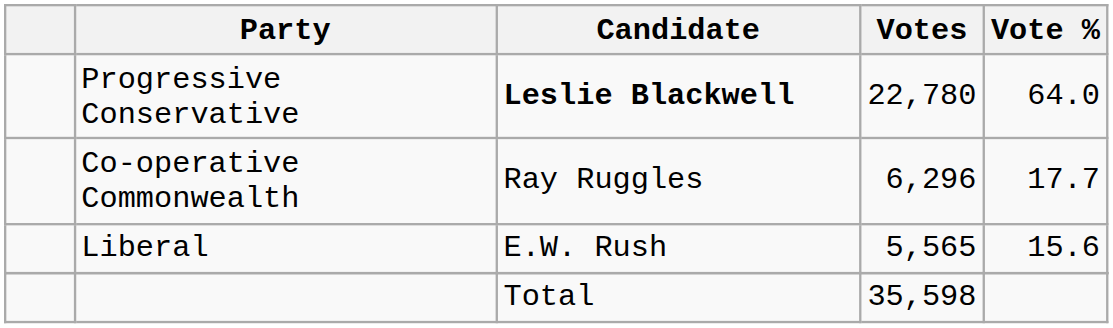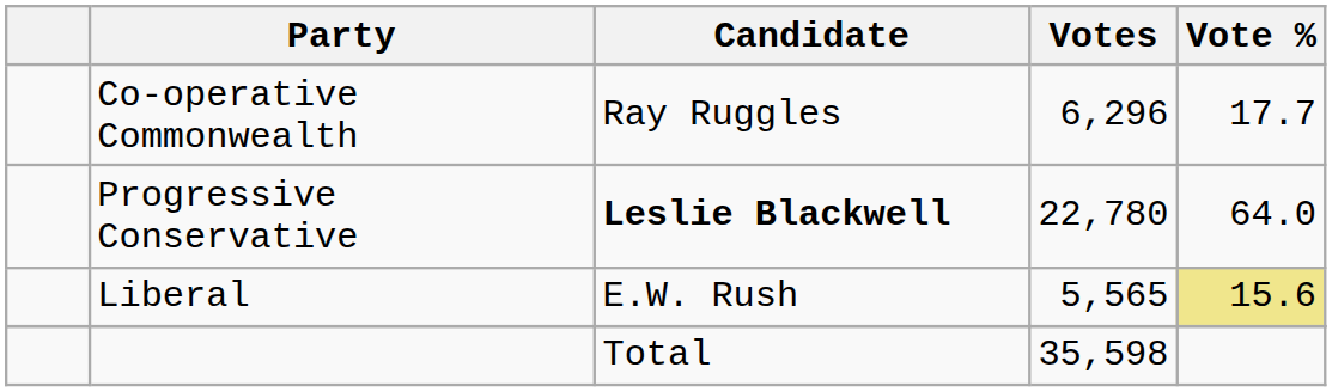 <table class="wikitable">
 <tr>
 <th></th>
 <th scope="col" width="175">Party</th>
 <th scope="col" width="150">Candidate</th>
 <th>Votes</th>
 <th>Vote %</th>
 </tr>
 <tr>
 <td>   </td>
+<td>Co-operative Commonwealth</td>
+<td>Ray Ruggles</td>
+<td align=right>6,296</td>
+<td align=right>17.7</td>
+</tr>
+<tr>
+<td>   </td>
 <td>Progressive Conservative</td>
 <td><strong>Leslie Blackwell</strong></td>
 <td align=right>22,780</td>
 <td align=right>64.0</td>
 </tr>
 <tr>
 <td>   </td>
-<td>Co-operative Commonwealth</td>
-<td>Ray Ruggles</td>
-<td align=right>6,296</td>
-<td align=right>17.7</td>
-</tr>
-<tr>
-<td>   </td>
 <td>Liberal</td>
 <td>E.W. Rush</td>
 <td align=right>5,565</td>
-<td align=right>15.6</td>
+<td align=right style="background: khaki;">15.6</td>
 </tr>
 <tr>
 </tr>
 <tr>
 <td></td>
 <td></td>
 <td>Total</td>
 <td align=right>35,598</td>
 <td></td>
 </tr>
 </table>
